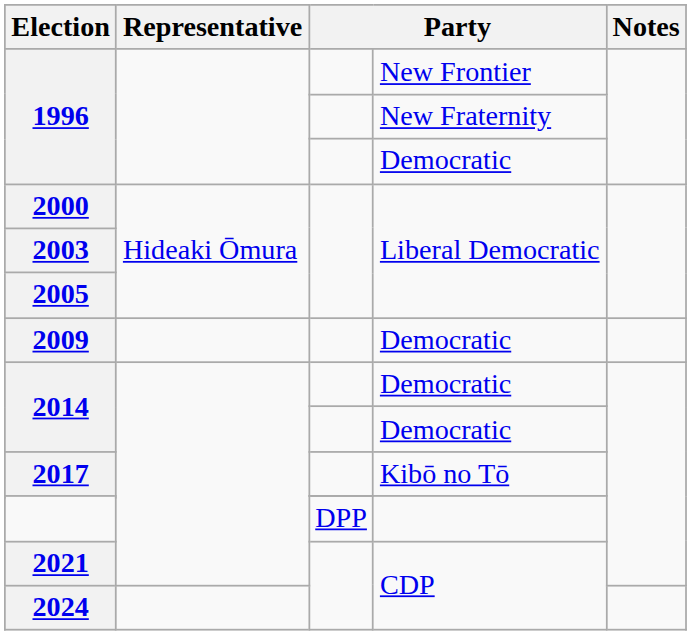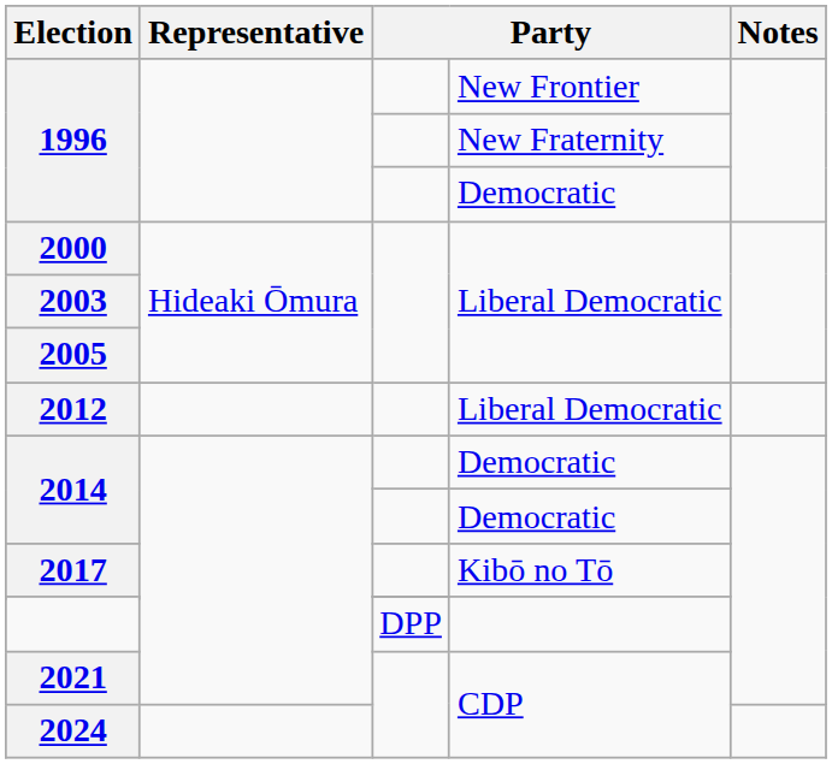 <table class=wikitable>
 <tr valign=bottom>
 <th>Election</th>
 <th>Representative</th>
 <th colspan="2">Party</th>
 <th>Notes</th>
 </tr>
 <tr>
 <th rowspan="3"><a href='#'>1996</a></th>
 <td rowspan="3"></td>
 <td bgcolor=></td>
 <td><a href='#'>New Frontier</a></td>
 <td rowspan="3"></td>
 </tr>
 <tr>
 <td bgcolor=></td>
 <td><a href='#'>New Fraternity</a></td>
 </tr>
 <tr>
 <td bgcolor=></td>
 <td><a href='#'>Democratic</a></td>
 </tr>
 <tr>
 <th><a href='#'>2000</a></th>
 <td rowspan="3"><a href='#'>Hideaki Ōmura</a></td>
 <td rowspan="3" bgcolor=></td>
 <td rowspan="3"><a href='#'>Liberal Democratic</a></td>
 <td rowspan="3"></td>
 </tr>
 <tr>
 <th><a href='#'>2003</a></th>
 </tr>
 <tr>
 <th><a href='#'>2005</a></th>
 </tr>
 <tr>
-<th><a href='#'>2009</a></th>
+<th><a href='#'>2012</a></th>
 <td></td>
 <td bgcolor=></td>
-<td><a href='#'>Democratic</a></td>
+<td><a href='#'>Liberal Democratic</a></td>
 <td></td>
 </tr>
 <tr>
 <th rowspan="2"><a href='#'>2014</a></th>
 <td rowspan="6"></td>
 <td bgcolor=></td>
 <td><a href='#'>Democratic</a></td>
 <td rowspan="6"></td>
 </tr>
 <tr>
 <td bgcolor=></td>
 <td><a href='#'>Democratic</a></td>
 </tr>
 <tr>
 <th rowspan="2"><a href='#'>2017</a></th>
 <td bgcolor=></td>
 <td><a href='#'>Kibō no Tō</a></td>
 </tr>
 <tr>
 </tr>
 <tr>
 <td bgcolor=></td>
 <td><a href='#'>DPP</a></td>
 </tr>
 <tr>
 <th><a href='#'>2021</a></th>
 <td rowspan="2" bgcolor=></td>
 <td rowspan="2"><a href='#'>CDP</a></td>
 </tr>
 <tr>
 <th><a href='#'>2024</a></th>
 </tr>
 </table>
